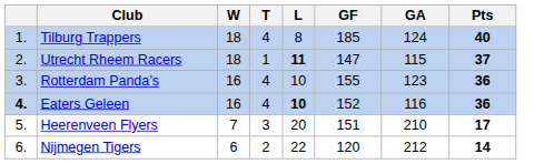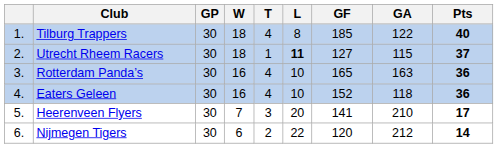 <table class="wikitable">
 <tr>
 <th width="30"></th>
 <th width="200">Club</th>
+<th width="30">GP</th>
 <th width="30">W</th>
 <th width="30">T</th>
 <th width="30">L</th>
 <th width="70">GF</th>
 <th width="70">GA</th>
 <th width="70">Pts</th>
 </tr>
 <tr bgcolor="#BCD2EE" align="center">
 <td>1.</td>
 <td align="left"><a href='#'>Tilburg Trappers</a></td>
+<td>30</td>
 <td>18</td>
 <td>4</td>
 <td>8</td>
 <td>185</td>
-<td>124</td>
+<td>122</td>
 <td><strong>40</strong></td>
 </tr>
 <tr bgcolor="#BCD2EE" align="center">
 <td>2.</td>
 <td align="left"><a href='#'>Utrecht Rheem Racers</a></td>
+<td>30</td>
 <td>18</td>
 <td>1</td>
 <td><strong>11</strong></td>
-<td>147</td>
+<td>127</td>
 <td>115</td>
 <td><strong>37</strong></td>
 </tr>
 <tr bgcolor="#BCD2EE" align="center">
 <td>3.</td>
 <td align="left"><a href='#'>Rotterdam Panda’s</a></td>
+<td>30</td>
 <td>16</td>
 <td>4</td>
 <td>10</td>
-<td>155</td>
-<td>123</td>
+<td>165</td>
+<td>163</td>
 <td><strong>36</strong></td>
 </tr>
 <tr bgcolor="#BCD2EE" align="center">
-<td><strong>4.</strong></td>
+<td>4.</td>
 <td align="left"><a href='#'>Eaters Geleen</a></td>
+<td>30</td>
 <td>16</td>
 <td>4</td>
-<td><strong>10</strong></td>
+<td>10</td>
 <td>152</td>
-<td>116</td>
+<td>118</td>
 <td><strong>36</strong></td>
 </tr>
 <tr bgcolor="#FFFFFF" align="center">
 <td>5.</td>
 <td align="left"><a href='#'>Heerenveen Flyers</a></td>
+<td>30</td>
 <td>7</td>
 <td>3</td>
 <td>20</td>
-<td>151</td>
+<td>141</td>
 <td>210</td>
 <td><strong>17</strong></td>
 </tr>
 <tr bgcolor="#FFFFFF" align="center">
 <td>6.</td>
 <td align="left"><a href='#'>Nijmegen Tigers</a></td>
+<td>30</td>
 <td>6</td>
 <td>2</td>
 <td>22</td>
 <td>120</td>
 <td>212</td>
 <td><strong>14</strong></td>
 </tr>
 </table>
